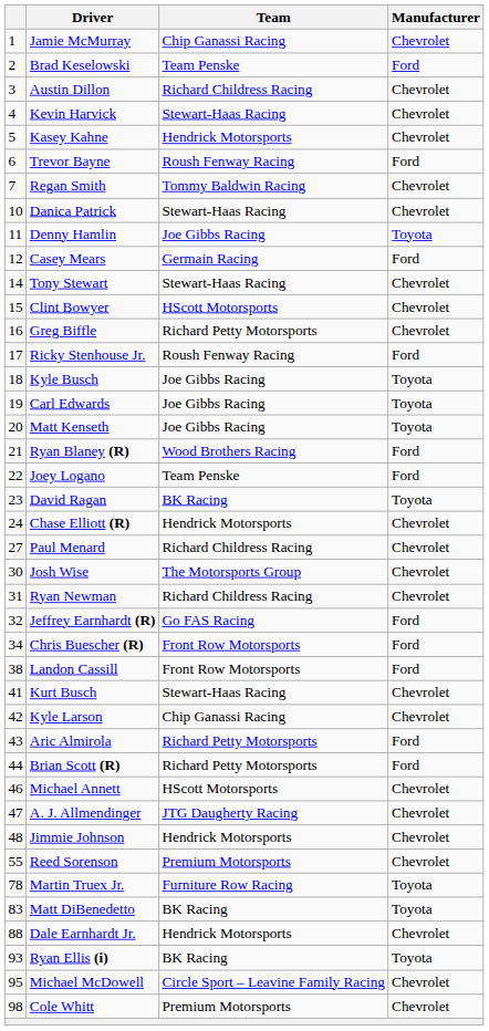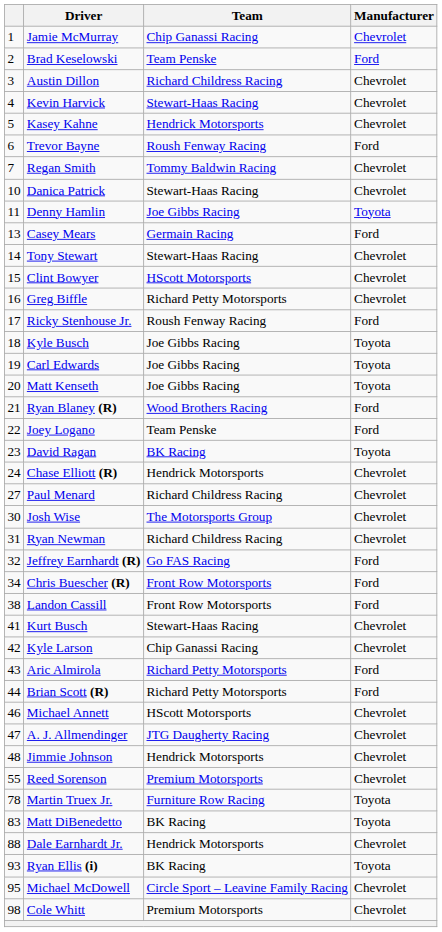 <table class="wikitable" style="font-size:95%">
 <tr>
 <th></th>
 <th>Driver</th>
 <th>Team</th>
 <th>Manufacturer</th>
 </tr>
 <tr>
 <td>1</td>
 <td><a href='#'>Jamie McMurray</a></td>
 <td><a href='#'>Chip Ganassi Racing</a></td>
 <td><a href='#'>Chevrolet</a></td>
 </tr>
 <tr>
 <td>2</td>
 <td><a href='#'>Brad Keselowski</a></td>
 <td><a href='#'>Team Penske</a></td>
 <td><a href='#'>Ford</a></td>
 </tr>
 <tr>
 <td>3</td>
 <td><a href='#'>Austin Dillon</a></td>
 <td><a href='#'>Richard Childress Racing</a></td>
 <td>Chevrolet</td>
 </tr>
 <tr>
 <td>4</td>
 <td><a href='#'>Kevin Harvick</a></td>
 <td><a href='#'>Stewart-Haas Racing</a></td>
 <td>Chevrolet</td>
 </tr>
 <tr>
 <td>5</td>
 <td><a href='#'>Kasey Kahne</a></td>
 <td><a href='#'>Hendrick Motorsports</a></td>
 <td>Chevrolet</td>
 </tr>
 <tr>
 <td>6</td>
 <td><a href='#'>Trevor Bayne</a></td>
 <td><a href='#'>Roush Fenway Racing</a></td>
 <td>Ford</td>
 </tr>
 <tr>
 <td>7</td>
 <td><a href='#'>Regan Smith</a></td>
 <td><a href='#'>Tommy Baldwin Racing</a></td>
 <td>Chevrolet</td>
 </tr>
 <tr>
 <td>10</td>
 <td><a href='#'>Danica Patrick</a></td>
 <td>Stewart-Haas Racing</td>
 <td>Chevrolet</td>
 </tr>
 <tr>
 <td>11</td>
 <td><a href='#'>Denny Hamlin</a></td>
 <td><a href='#'>Joe Gibbs Racing</a></td>
 <td><a href='#'>Toyota</a></td>
 </tr>
 <tr>
-<td>12</td>
+<td>13</td>
 <td><a href='#'>Casey Mears</a></td>
 <td><a href='#'>Germain Racing</a></td>
 <td>Ford</td>
 </tr>
 <tr>
 <td>14</td>
 <td><a href='#'>Tony Stewart</a></td>
 <td>Stewart-Haas Racing</td>
 <td>Chevrolet</td>
 </tr>
 <tr>
 <td>15</td>
 <td><a href='#'>Clint Bowyer</a></td>
 <td><a href='#'>HScott Motorsports</a></td>
 <td>Chevrolet</td>
 </tr>
 <tr>
 <td>16</td>
 <td><a href='#'>Greg Biffle</a></td>
 <td>Richard Petty Motorsports</td>
 <td>Chevrolet</td>
 </tr>
 <tr>
 <td>17</td>
 <td><a href='#'>Ricky Stenhouse Jr.</a></td>
 <td>Roush Fenway Racing</td>
 <td>Ford</td>
 </tr>
 <tr>
 <td>18</td>
 <td><a href='#'>Kyle Busch</a></td>
 <td>Joe Gibbs Racing</td>
 <td>Toyota</td>
 </tr>
 <tr>
 <td>19</td>
 <td><a href='#'>Carl Edwards</a></td>
 <td>Joe Gibbs Racing</td>
 <td>Toyota</td>
 </tr>
 <tr>
 <td>20</td>
 <td><a href='#'>Matt Kenseth</a></td>
 <td>Joe Gibbs Racing</td>
 <td>Toyota</td>
 </tr>
 <tr>
 <td>21</td>
 <td><a href='#'>Ryan Blaney</a> <strong>(R)</strong></td>
 <td><a href='#'>Wood Brothers Racing</a></td>
 <td>Ford</td>
 </tr>
 <tr>
 <td>22</td>
 <td><a href='#'>Joey Logano</a></td>
 <td>Team Penske</td>
 <td>Ford</td>
 </tr>
 <tr>
 <td>23</td>
 <td><a href='#'>David Ragan</a></td>
 <td><a href='#'>BK Racing</a></td>
 <td>Toyota</td>
 </tr>
 <tr>
 <td>24</td>
 <td><a href='#'>Chase Elliott</a> <strong>(R)</strong></td>
 <td>Hendrick Motorsports</td>
 <td>Chevrolet</td>
 </tr>
 <tr>
 <td>27</td>
 <td><a href='#'>Paul Menard</a></td>
 <td>Richard Childress Racing</td>
 <td>Chevrolet</td>
 </tr>
 <tr>
 <td>30</td>
 <td><a href='#'>Josh Wise</a></td>
 <td><a href='#'>The Motorsports Group</a></td>
 <td>Chevrolet</td>
 </tr>
 <tr>
 <td>31</td>
 <td><a href='#'>Ryan Newman</a></td>
 <td>Richard Childress Racing</td>
 <td>Chevrolet</td>
 </tr>
 <tr>
 <td>32</td>
 <td><a href='#'>Jeffrey Earnhardt</a> <strong>(R)</strong></td>
 <td><a href='#'>Go FAS Racing</a></td>
 <td>Ford</td>
 </tr>
 <tr>
 <td>34</td>
 <td><a href='#'>Chris Buescher</a> <strong>(R)</strong></td>
 <td><a href='#'>Front Row Motorsports</a></td>
 <td>Ford</td>
 </tr>
 <tr>
 <td>38</td>
 <td><a href='#'>Landon Cassill</a></td>
 <td>Front Row Motorsports</td>
 <td>Ford</td>
 </tr>
 <tr>
 <td>41</td>
 <td><a href='#'>Kurt Busch</a></td>
 <td>Stewart-Haas Racing</td>
 <td>Chevrolet</td>
 </tr>
 <tr>
 <td>42</td>
 <td><a href='#'>Kyle Larson</a></td>
 <td>Chip Ganassi Racing</td>
 <td>Chevrolet</td>
 </tr>
 <tr>
 <td>43</td>
 <td><a href='#'>Aric Almirola</a></td>
 <td><a href='#'>Richard Petty Motorsports</a></td>
 <td>Ford</td>
 </tr>
 <tr>
 <td>44</td>
 <td><a href='#'>Brian Scott</a> <strong>(R)</strong></td>
 <td>Richard Petty Motorsports</td>
 <td>Ford</td>
 </tr>
 <tr>
 <td>46</td>
 <td><a href='#'>Michael Annett</a></td>
 <td>HScott Motorsports</td>
 <td>Chevrolet</td>
 </tr>
 <tr>
 <td>47</td>
 <td><a href='#'>A. J. Allmendinger</a></td>
 <td><a href='#'>JTG Daugherty Racing</a></td>
 <td>Chevrolet</td>
 </tr>
 <tr>
 <td>48</td>
 <td><a href='#'>Jimmie Johnson</a></td>
 <td>Hendrick Motorsports</td>
 <td>Chevrolet</td>
 </tr>
 <tr>
 <td>55</td>
 <td><a href='#'>Reed Sorenson</a></td>
 <td><a href='#'>Premium Motorsports</a></td>
 <td>Chevrolet</td>
 </tr>
 <tr>
 <td>78</td>
 <td><a href='#'>Martin Truex Jr.</a></td>
 <td><a href='#'>Furniture Row Racing</a></td>
 <td>Toyota</td>
 </tr>
 <tr>
 <td>83</td>
 <td><a href='#'>Matt DiBenedetto</a></td>
 <td>BK Racing</td>
 <td>Toyota</td>
 </tr>
 <tr>
 <td>88</td>
 <td><a href='#'>Dale Earnhardt Jr.</a></td>
 <td>Hendrick Motorsports</td>
 <td>Chevrolet</td>
 </tr>
 <tr>
 <td>93</td>
 <td><a href='#'>Ryan Ellis</a> <strong>(i)</strong></td>
 <td>BK Racing</td>
 <td>Toyota</td>
 </tr>
 <tr>
 <td>95</td>
 <td><a href='#'>Michael McDowell</a></td>
 <td><a href='#'>Circle Sport – Leavine Family Racing</a></td>
 <td>Chevrolet</td>
 </tr>
 <tr>
 <td>98</td>
 <td><a href='#'>Cole Whitt</a></td>
 <td>Premium Motorsports</td>
 <td>Chevrolet</td>
 </tr>
 <tr>
 <th colspan="4"></th>
 </tr>
 </table>
